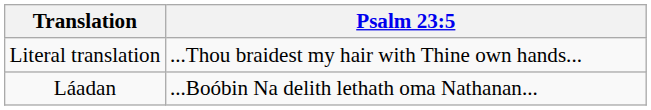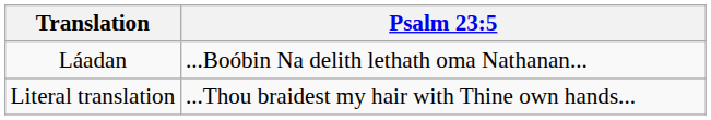 <table class="wikitable">
 <tr>
 <th style="text-align:center; width:25%;">Translation</th>
 <th><a href='#'>Psalm 23:5</a></th>
 </tr>
 <tr>
+<td style="text-align:center;">Láadan</td>
+<td>...Boóbin Na delith lethath oma Nathanan...</td>
+</tr>
+<tr>
 <td style="text-align:center;">Literal translation</td>
 <td>...Thou braidest my hair with Thine own hands...</td>
 </tr>
-<tr>
-<td style="text-align:center;">Láadan</td>
-<td>...Boóbin Na delith lethath oma Nathanan...</td>
-</tr>
 </table>
